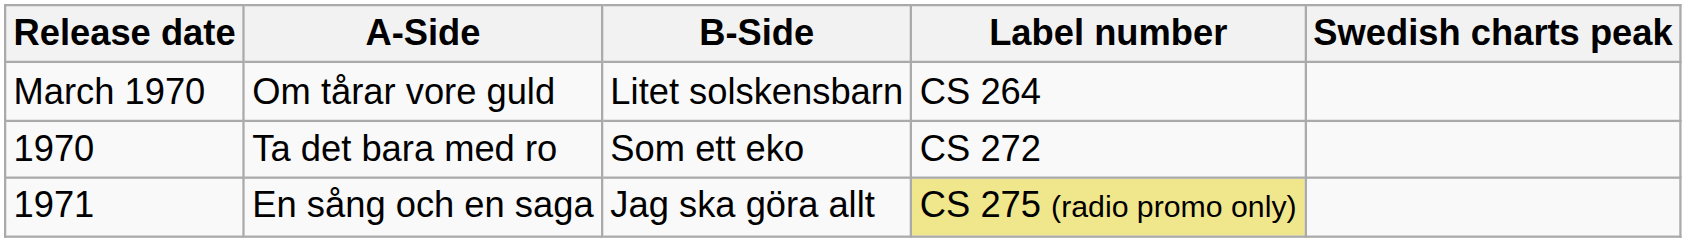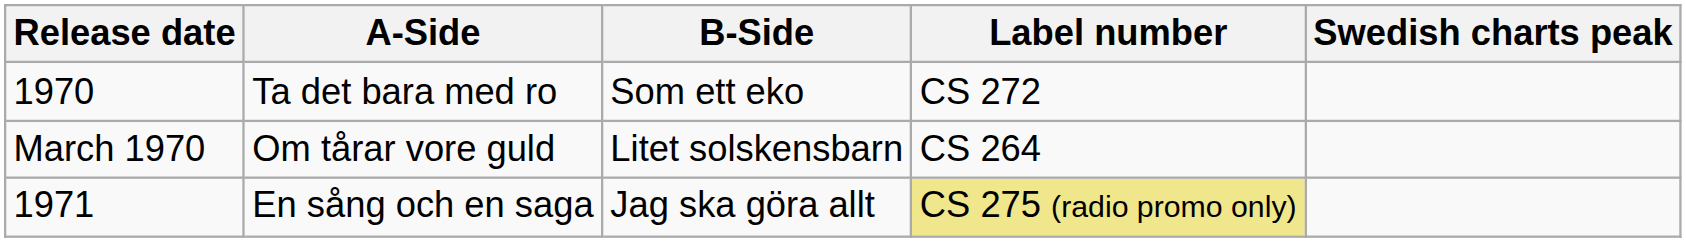 <table class="wikitable">
 <tr>
 <th>Release date</th>
 <th>A-Side</th>
 <th>B-Side</th>
 <th>Label number</th>
 <th>Swedish charts peak</th>
 </tr>
 <tr>
+<td>1970</td>
+<td>Ta det bara med ro</td>
+<td>Som ett eko</td>
+<td>CS 272</td>
+<td></td>
+</tr>
+<tr>
 <td>March 1970</td>
 <td>Om tårar vore guld</td>
 <td>Litet solskensbarn</td>
 <td>CS 264</td>
-<td></td>
-</tr>
-<tr>
-<td>1970</td>
-<td>Ta det bara med ro</td>
-<td>Som ett eko</td>
-<td>CS 272</td>
 <td></td>
 </tr>
 <tr>
 <td>1971</td>
 <td>En sång och en saga</td>
 <td>Jag ska göra allt</td>
 <td style="background: khaki;">CS 275 <small>(radio promo only)</small></td>
 <td></td>
 </tr>
 </table>
